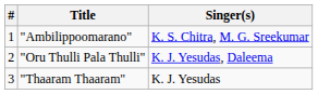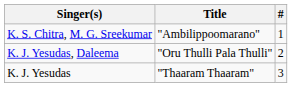 <table class="wikitable" style="font-size:95%;">
 <tr>
+<th>Singer(s)</th>
+<th>Title</th>
 <th>#</th>
-<th>Title</th>
-<th>Singer(s)</th>
 </tr>
 <tr>
+<td><a href='#'>K. S. Chitra</a>, <a href='#'>M. G. Sreekumar</a></td>
+<td>"Ambilippoomarano"</td>
 <td>1</td>
-<td>"Ambilippoomarano"</td>
-<td><a href='#'>K. S. Chitra</a>, <a href='#'>M. G. Sreekumar</a></td>
 </tr>
 <tr>
+<td><a href='#'>K. J. Yesudas</a>, <a href='#'>Daleema</a></td>
+<td>"Oru Thulli Pala Thulli"</td>
 <td>2</td>
-<td>"Oru Thulli Pala Thulli"</td>
-<td><a href='#'>K. J. Yesudas</a>, <a href='#'>Daleema</a></td>
 </tr>
 <tr>
+<td>K. J. Yesudas</td>
+<td>"Thaaram Thaaram"</td>
 <td>3</td>
-<td>"Thaaram Thaaram"</td>
-<td>K. J. Yesudas</td>
 </tr>
 </table>
